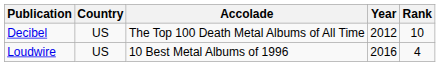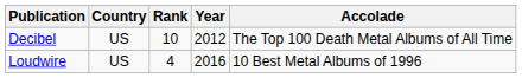 <table class="wikitable sortable">
 <tr>
 <th>Publication</th>
 <th>Country</th>
+<th>Rank</th>
+<th>Year</th>
 <th>Accolade</th>
-<th>Year</th>
-<th>Rank</th>
 </tr>
 <tr>
 <td><a href='#'>Decibel</a></td>
 <td align="center">US</td>
+<td align="center">10</td>
+<td>2012</td>
 <td>The Top 100 Death Metal Albums of All Time</td>
-<td>2012</td>
-<td align="center">10</td>
 </tr>
 <tr>
 <td><a href='#'>Loudwire</a></td>
 <td align="center">US</td>
+<td align="center">4</td>
+<td>2016</td>
 <td>10 Best Metal Albums of 1996</td>
-<td>2016</td>
-<td align="center">4</td>
 </tr>
 </table>
